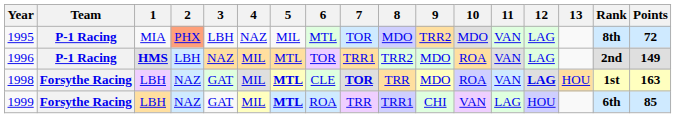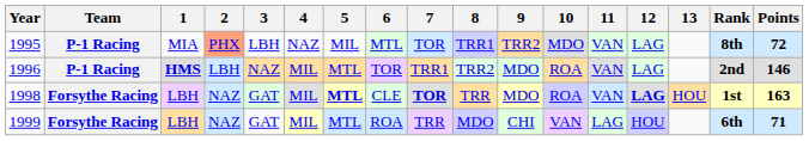 <table class="wikitable" style="text-align:center; font-size:90%">
 <tr>
 <th>Year</th>
 <th>Team</th>
 <th>1</th>
 <th>2</th>
 <th>3</th>
 <th>4</th>
 <th>5</th>
 <th>6</th>
 <th>7</th>
 <th>8</th>
 <th>9</th>
 <th>10</th>
 <th>11</th>
 <th>12</th>
 <th>13</th>
 <th>Rank</th>
 <th>Points</th>
 </tr>
 <tr>
 <td><a href='#'>1995</a></td>
 <th><a href='#'>P-1 Racing</a></th>
 <td><a href='#'>MIA</a></td>
 <td style="background: lightsalmon;"><a href='#'>PHX</a></td>
 <td><a href='#'>LBH</a></td>
 <td><a href='#'>NAZ</a></td>
 <td><a href='#'>MIL</a></td>
 <td style="background:#DFFFDF;"><a href='#'>MTL</a><br></td>
 <td style="background:#CFEAFF;"><a href='#'>TOR</a><br></td>
-<td style="background:#CFCFFF;"><a href='#'>MDO</a><br></td>
+<td style="background:#CFCFFF;"><a href='#'>TRR1</a><br></td>
 <td style="background:#FFDF9F;"><a href='#'>TRR2</a><br></td>
 <td style="background:#dfdfdf;"><a href='#'>MDO</a><br></td>
 <td style="background:#DFFFDF;"><a href='#'>VAN</a><br></td>
 <td style="background:#DFFFDF;"><a href='#'>LAG</a><br></td>
 <td></td>
 <td style="background:#CFEAFF;"><strong>8th</strong></td>
 <td style="background:#CFEAFF;"><strong>72</strong></td>
 </tr>
 <tr>
 <td><a href='#'>1996</a></td>
 <th><a href='#'>P-1 Racing</a></th>
 <td style="background:#dfdfdf;"><strong><a href='#'>HMS</a></strong><br></td>
 <td style="background:#CFEAFF;"><a href='#'>LBH</a><br></td>
 <td style="background:#FFDF9F;"><a href='#'>NAZ</a><br></td>
 <td style="background:#FFDF9F;"><a href='#'>MIL</a><br></td>
 <td style="background:#FFDF9F;"><a href='#'>MTL</a><br></td>
 <td style="background:#EFCFFF;"><a href='#'>TOR</a><br></td>
 <td style="background:#FFDF9F;"><a href='#'>TRR1</a><br></td>
 <td style="background:#DFFFDF;"><a href='#'>TRR2</a><br></td>
 <td style="background:#DFFFDF;"><a href='#'>MDO</a><br></td>
 <td style="background:#FFDF9F;"><a href='#'>ROA</a><br></td>
 <td style="background:#dfdfdf;"><a href='#'>VAN</a><br></td>
 <td style="background:#DFFFDF;"><a href='#'>LAG</a><br></td>
 <td></td>
 <td style="background:#dfdfdf;"><strong>2nd</strong></td>
-<td style="background:#dfdfdf;"><strong>149</strong></td>
+<td style="background:#dfdfdf;"><strong>146</strong></td>
 </tr>
 <tr>
 <td><a href='#'>1998</a></td>
 <th><a href='#'>Forsythe Racing</a></th>
 <td style="background:#EFCFFF;"><a href='#'>LBH</a><br></td>
 <td style="background:#CFEAFF;"><a href='#'>NAZ</a><br></td>
 <td style="background:#DFFFDF;"><a href='#'>GAT</a><br></td>
 <td style="background:#dfdfdf;"><a href='#'>MIL</a><br></td>
 <td style="background:#ffffbf;"><strong><a href='#'>MTL</a></strong><br></td>
 <td style="background:#DFFFDF;"><a href='#'>CLE</a><br></td>
 <td style="background:#dfdfdf;"><strong><a href='#'>TOR</a></strong><br></td>
 <td style="background:#FFDF9F;"><a href='#'>TRR</a><br></td>
 <td style="background:#ffffbf;"><a href='#'>MDO</a><br></td>
 <td style="background:#CFCFFF;"><a href='#'>ROA</a><br></td>
 <td style="background:#CFEAFF;"><a href='#'>VAN</a><br></td>
 <td style="background:#dfdfdf;"><strong><a href='#'>LAG</a></strong><br></td>
 <td style="background:#FFDF9F;"><a href='#'>HOU</a><br></td>
 <td style="background:#ffffbf;"><strong>1st</strong></td>
 <td style="background:#ffffbf;"><strong>163</strong></td>
 </tr>
 <tr>
 <td><a href='#'>1999</a></td>
 <th><a href='#'>Forsythe Racing</a></th>
 <td style="background:#FFDF9F;"><a href='#'>LBH</a><br></td>
 <td style="background:#CFEAFF;"><a href='#'>NAZ</a><br></td>
 <td><a href='#'>GAT</a><br></td>
 <td style="background:#ffffbf;"><a href='#'>MIL</a><br></td>
-<td style="background:#CFEAFF;"><strong><a href='#'>MTL</a><br></strong></td>
+<td style="background:#CFEAFF;"><a href='#'>MTL</a><br></td>
 <td style="background:#CFEAFF;"><a href='#'>ROA</a><br></td>
 <td style="background:#EFCFFF;"><a href='#'>TRR</a><br></td>
-<td style="background:#CFCFFF;"><a href='#'>TRR1</a><br></td>
+<td style="background:#CFCFFF;"><a href='#'>MDO</a><br></td>
 <td style="background:#DFFFDF;"><a href='#'>CHI</a><br></td>
 <td style="background:#EFCFFF;"><a href='#'>VAN</a><br></td>
 <td style="background:#DFFFDF;"><a href='#'>LAG</a><br></td>
 <td style="background:#CFCFFF;"><a href='#'>HOU</a><br></td>
 <td></td>
 <td style="background:#CFEAFF;"><strong>6th</strong></td>
-<td style="background:#CFEAFF;"><strong>85</strong></td>
+<td style="background:#CFEAFF;"><strong>71</strong></td>
 </tr>
 </table>
